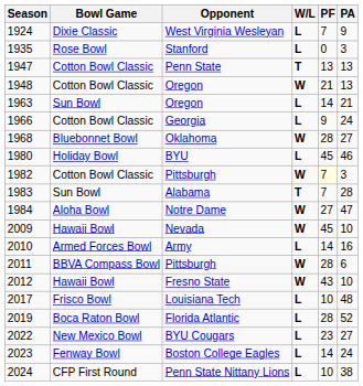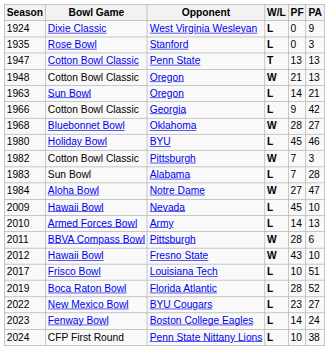 <table class="wikitable">
 <tr>
 <th>Season</th>
 <th>Bowl Game</th>
 <th>Opponent</th>
 <th>W/L</th>
 <th>PF</th>
 <th>PA</th>
 </tr>
 <tr>
 <td>1924</td>
 <td><a href='#'>Dixie Classic</a></td>
 <td><a href='#'>West Virginia Wesleyan</a></td>
 <td><strong>L</strong></td>
-<td>7</td>
+<td>0</td>
 <td>9</td>
 </tr>
 <tr>
 <td>1935</td>
 <td><a href='#'>Rose Bowl</a></td>
 <td><a href='#'>Stanford</a></td>
 <td><strong>L</strong></td>
 <td>0</td>
 <td>3</td>
 </tr>
 <tr>
 <td>1947</td>
 <td><a href='#'>Cotton Bowl Classic</a></td>
 <td><a href='#'>Penn State</a></td>
 <td><strong>T</strong></td>
 <td>13</td>
 <td>13</td>
 </tr>
 <tr>
 <td>1948</td>
 <td>Cotton Bowl Classic</td>
 <td><a href='#'>Oregon</a></td>
 <td><strong>W</strong></td>
 <td>21</td>
 <td>13</td>
 </tr>
 <tr>
 <td>1963</td>
 <td><a href='#'>Sun Bowl</a></td>
 <td><a href='#'>Oregon</a></td>
 <td><strong>L</strong></td>
 <td>14</td>
 <td>21</td>
 </tr>
 <tr>
 <td>1966</td>
 <td>Cotton Bowl Classic</td>
 <td><a href='#'>Georgia</a></td>
 <td><strong>L</strong></td>
 <td>9</td>
-<td>24</td>
+<td>42</td>
 </tr>
 <tr>
 <td>1968</td>
 <td><a href='#'>Bluebonnet Bowl</a></td>
 <td><a href='#'>Oklahoma</a></td>
 <td><strong>W</strong></td>
 <td>28</td>
 <td>27</td>
 </tr>
 <tr>
 <td>1980</td>
 <td><a href='#'>Holiday Bowl</a></td>
 <td><a href='#'>BYU</a></td>
 <td><strong>L</strong></td>
 <td>45</td>
 <td>46</td>
 </tr>
 <tr>
 <td>1982</td>
 <td>Cotton Bowl Classic</td>
 <td><a href='#'>Pittsburgh</a></td>
 <td><strong>W</strong></td>
-<td style="background: lightyellow;">7</td>
+<td>7</td>
 <td>3</td>
 </tr>
 <tr>
 <td>1983</td>
 <td>Sun Bowl</td>
 <td><a href='#'>Alabama</a></td>
-<td><strong>T</strong></td>
+<td><strong>L</strong></td>
 <td>7</td>
 <td>28</td>
 </tr>
 <tr>
 <td>1984</td>
 <td><a href='#'>Aloha Bowl</a></td>
 <td><a href='#'>Notre Dame</a></td>
 <td><strong>W</strong></td>
 <td>27</td>
 <td>47</td>
 </tr>
 <tr>
 <td>2009</td>
 <td><a href='#'>Hawaii Bowl</a></td>
 <td><a href='#'>Nevada</a></td>
-<td><strong>W</strong></td>
+<td><strong>L</strong></td>
 <td>45</td>
 <td>10</td>
 </tr>
 <tr>
 <td>2010</td>
 <td><a href='#'>Armed Forces Bowl</a></td>
 <td><a href='#'>Army</a></td>
 <td><strong>L</strong></td>
 <td>14</td>
-<td>16</td>
+<td>13</td>
 </tr>
 <tr>
 <td>2011</td>
 <td><a href='#'>BBVA Compass Bowl</a></td>
 <td><a href='#'>Pittsburgh</a></td>
 <td><strong>W</strong></td>
 <td>28</td>
 <td>6</td>
 </tr>
 <tr>
 <td>2012</td>
 <td><a href='#'>Hawaii Bowl</a></td>
 <td><a href='#'>Fresno State</a></td>
 <td><strong>W</strong></td>
 <td>43</td>
 <td>10</td>
 </tr>
 <tr>
 <td>2017</td>
 <td><a href='#'>Frisco Bowl</a></td>
 <td><a href='#'>Louisiana Tech</a></td>
 <td><strong>L</strong></td>
 <td>10</td>
-<td>48</td>
+<td>51</td>
 </tr>
 <tr>
 <td>2019</td>
 <td><a href='#'>Boca Raton Bowl</a></td>
 <td><a href='#'>Florida Atlantic</a></td>
 <td><strong>L</strong></td>
 <td>28</td>
 <td>52</td>
 </tr>
 <tr>
 <td>2022</td>
 <td><a href='#'>New Mexico Bowl</a></td>
 <td><a href='#'>BYU Cougars</a></td>
 <td><strong>L</strong></td>
 <td>23</td>
 <td>27</td>
 </tr>
 <tr>
 <td>2023</td>
 <td><a href='#'>Fenway Bowl</a></td>
 <td><a href='#'>Boston College Eagles</a></td>
 <td><strong>L</strong></td>
 <td>14</td>
 <td>24</td>
 </tr>
 <tr>
 <td>2024</td>
 <td>CFP First Round</td>
 <td><a href='#'>Penn State Nittany Lions</a></td>
 <td><strong>L</strong></td>
 <td>10</td>
 <td>38</td>
 </tr>
 </table>
